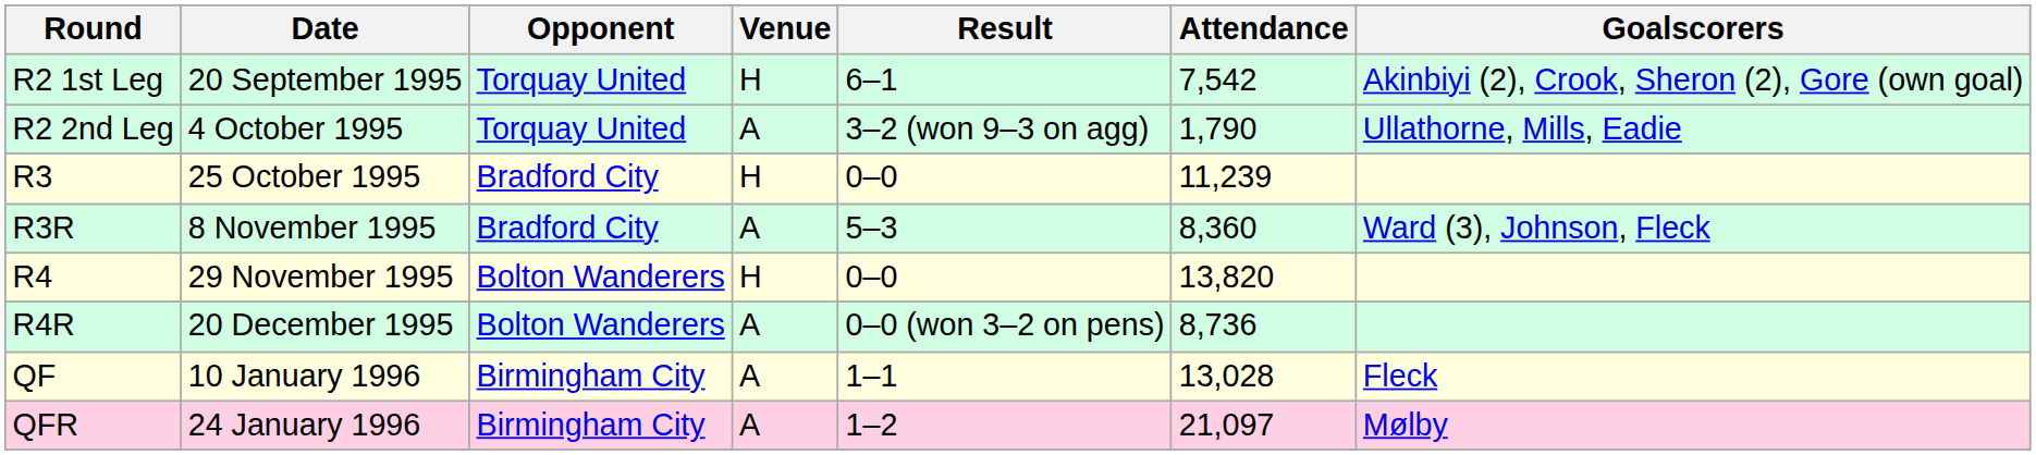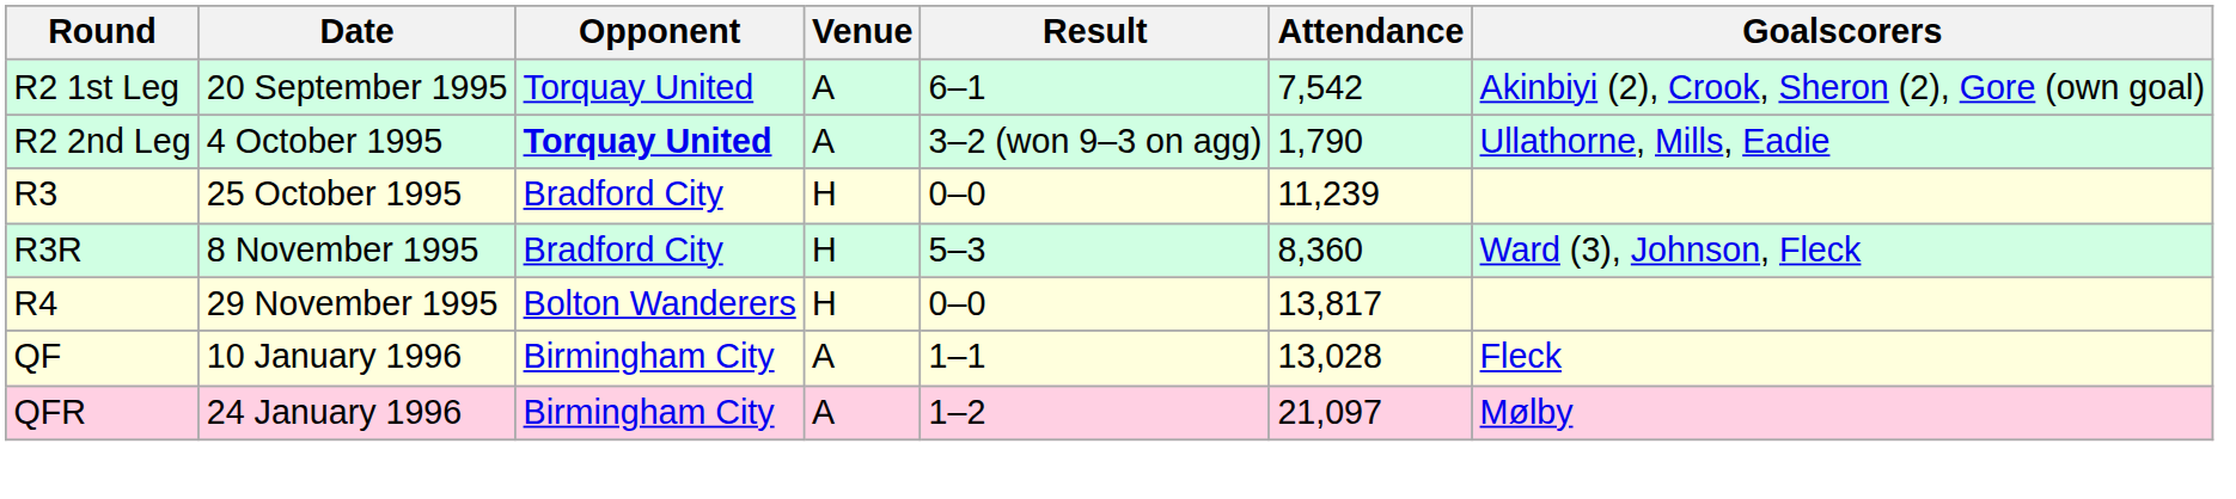 <table class="wikitable">
 <tr>
 <th>Round</th>
 <th>Date</th>
 <th>Opponent</th>
 <th>Venue</th>
 <th>Result</th>
 <th>Attendance</th>
 <th>Goalscorers</th>
 </tr>
 <tr style="background-color: #d0ffe3;">
 <td>R2 1st Leg</td>
 <td>20 September 1995</td>
 <td><a href='#'>Torquay United</a></td>
-<td>H</td>
+<td>A</td>
 <td>6–1</td>
 <td>7,542</td>
 <td><a href='#'>Akinbiyi</a> (2), <a href='#'>Crook</a>, <a href='#'>Sheron</a> (2), <a href='#'>Gore</a> (own goal)</td>
 </tr>
 <tr style="background-color: #d0ffe3;">
 <td>R2 2nd Leg</td>
 <td>4 October 1995</td>
-<td><a href='#'>Torquay United</a></td>
+<td><strong><a href='#'>Torquay United</a></strong></td>
 <td>A</td>
 <td>3–2 (won 9–3 on agg)</td>
 <td>1,790</td>
 <td><a href='#'>Ullathorne</a>, <a href='#'>Mills</a>, <a href='#'>Eadie</a></td>
 </tr>
 <tr style="background-color: #ffffdd;">
 <td>R3</td>
 <td>25 October 1995</td>
 <td><a href='#'>Bradford City</a></td>
 <td>H</td>
 <td>0–0</td>
 <td>11,239</td>
 <td></td>
 </tr>
 <tr style="background-color: #d0ffe3;">
 <td>R3R</td>
 <td>8 November 1995</td>
 <td><a href='#'>Bradford City</a></td>
-<td>A</td>
+<td>H</td>
 <td>5–3 </td>
 <td>8,360</td>
 <td><a href='#'>Ward</a> (3), <a href='#'>Johnson</a>, <a href='#'>Fleck</a></td>
 </tr>
 <tr style="background-color: #ffffdd;">
 <td>R4</td>
 <td>29 November 1995</td>
 <td><a href='#'>Bolton Wanderers</a></td>
 <td>H</td>
 <td>0–0</td>
-<td>13,820</td>
-<td></td>
-</tr>
-<tr style="background-color: #d0ffe3;">
-<td>R4R</td>
-<td>20 December 1995</td>
-<td><a href='#'>Bolton Wanderers</a></td>
-<td>A</td>
-<td>0–0 (won 3–2 on pens)</td>
-<td>8,736</td>
+<td>13,817</td>
 <td></td>
 </tr>
 <tr style="background-color: #ffffdd;">
 <td>QF</td>
 <td>10 January 1996</td>
 <td><a href='#'>Birmingham City</a></td>
 <td>A</td>
 <td>1–1</td>
 <td>13,028</td>
 <td><a href='#'>Fleck</a></td>
 </tr>
 <tr style="background-color: #ffd0e3;">
 <td>QFR</td>
 <td>24 January 1996</td>
 <td><a href='#'>Birmingham City</a></td>
 <td>A</td>
 <td>1–2</td>
 <td>21,097</td>
 <td><a href='#'>Mølby</a></td>
 </tr>
 </table>
